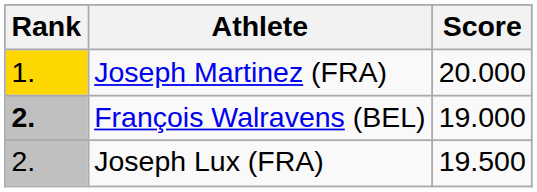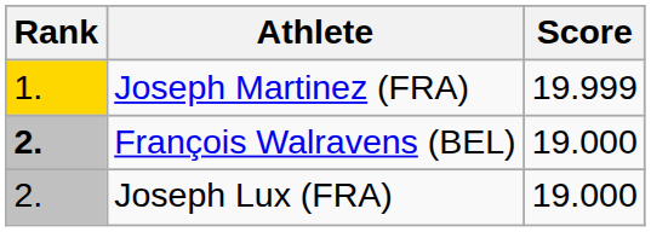 <table class="wikitable">
 <tr>
 <th>Rank</th>
 <th>Athlete</th>
 <th>Score</th>
 </tr>
 <tr>
 <td bgcolor="gold">1.</td>
 <td> <a href='#'>Joseph Martinez</a> (FRA)</td>
-<td>20.000</td>
+<td>19.999</td>
 </tr>
 <tr>
 <td bgcolor="silver"><strong>2.</strong></td>
 <td> <a href='#'>François Walravens</a> (BEL)</td>
 <td>19.000</td>
 </tr>
 <tr>
 <td bgcolor="silver">2.</td>
 <td> Joseph Lux (FRA)</td>
-<td>19.500</td>
+<td>19.000</td>
 </tr>
 </table>
